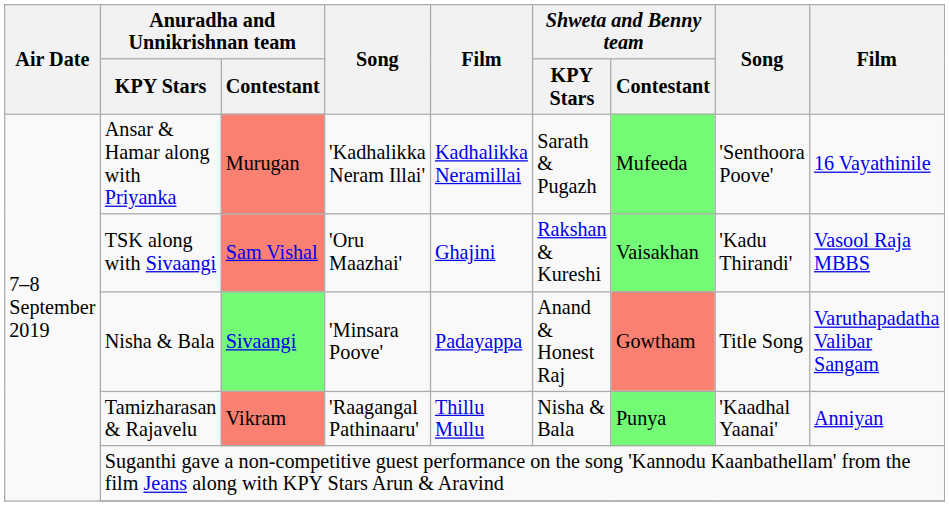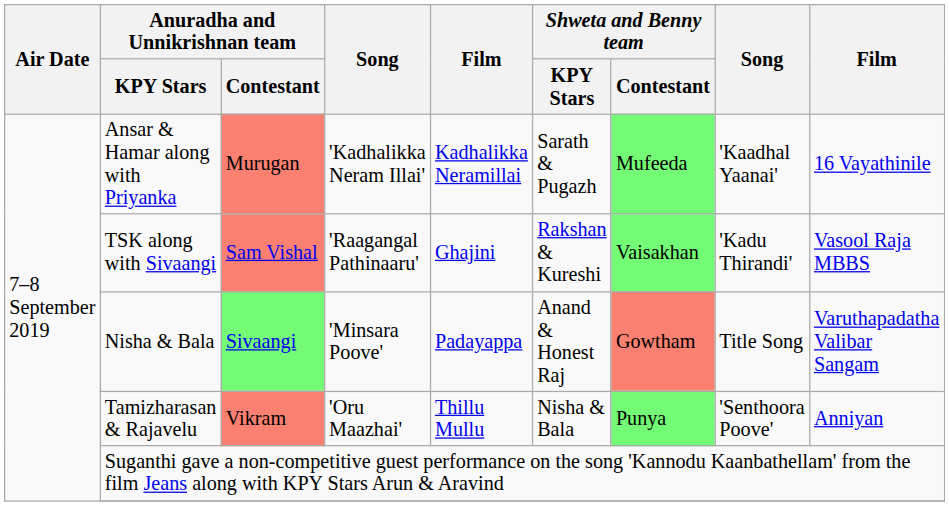 <table class="wikitable sortable">
 <tr>
 <th rowspan="2">Air Date</th>
 <th colspan="2">Anuradha and Unnikrishnan team</th>
 <th rowspan="2">Song</th>
 <th rowspan="2">Film</th>
 <th colspan="2"><em>Shweta and Benny team</em></th>
 <th rowspan="2">Song</th>
 <th rowspan="2">Film</th>
 </tr>
 <tr>
 <th>KPY Stars</th>
 <th>Contestant</th>
 <th>KPY Stars</th>
 <th>Contestant</th>
 </tr>
 <tr>
 <td rowspan="6">7–8 September 2019</td>
 <td>Ansar & Hamar along with <a href='#'>Priyanka</a></td>
 <td style="background:salmon">Murugan</td>
 <td>'Kadhalikka Neram Illai'</td>
 <td><a href='#'>Kadhalikka Neramillai</a></td>
 <td>Sarath & Pugazh</td>
 <td style="background:#73FB76;">Mufeeda</td>
-<td>'Senthoora Poove'</td>
+<td>'Kaadhal Yaanai'</td>
 <td><a href='#'>16 Vayathinile</a></td>
 </tr>
 <tr>
 <td>TSK along with <a href='#'>Sivaangi</a></td>
 <td style="background:salmon"><a href='#'>Sam Vishal</a></td>
-<td>'Oru Maazhai'</td>
+<td>'Raagangal Pathinaaru'</td>
 <td><a href='#'>Ghajini</a></td>
 <td><a href='#'>Rakshan</a> & Kureshi</td>
 <td style="background:#73FB76;">Vaisakhan</td>
 <td>'Kadu Thirandi'</td>
 <td><a href='#'>Vasool Raja MBBS</a></td>
 </tr>
 <tr>
 <td>Nisha & Bala</td>
 <td style="background:#73FB76;"><a href='#'>Sivaangi</a></td>
 <td>'Minsara Poove'</td>
 <td><a href='#'>Padayappa</a></td>
 <td>Anand & Honest Raj</td>
 <td style="background:salmon">Gowtham</td>
 <td>Title Song</td>
 <td><a href='#'>Varuthapadatha Valibar Sangam</a></td>
 </tr>
 <tr>
 <td>Tamizharasan & Rajavelu</td>
 <td style="background:salmon">Vikram</td>
-<td>'Raagangal Pathinaaru'</td>
+<td>'Oru Maazhai'</td>
 <td><a href='#'>Thillu Mullu</a></td>
 <td>Nisha & Bala</td>
 <td style="background:#73FB76;">Punya</td>
-<td>'Kaadhal Yaanai'</td>
+<td>'Senthoora Poove'</td>
 <td><a href='#'>Anniyan</a></td>
 </tr>
 <tr>
 <td colspan="8">Suganthi gave a non-competitive guest performance on the song 'Kannodu Kaanbathellam' from the film <a href='#'>Jeans</a> along with KPY Stars Arun & Aravind</td>
 </tr>
 <tr>
 </tr>
 </table>
